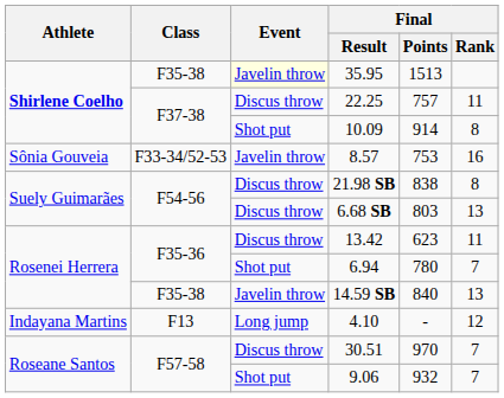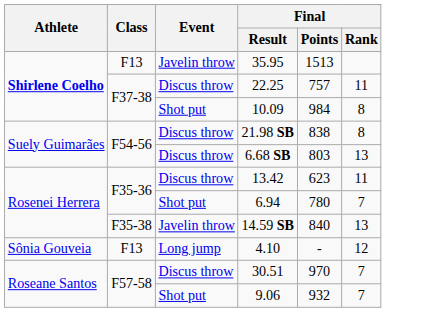 <table class=wikitable style="font-size:90%">
 <tr>
 <th rowspan="2">Athlete</th>
 <th rowspan="2">Class</th>
 <th rowspan="2">Event</th>
 <th colspan="3">Final</th>
 </tr>
 <tr>
 <th>Result</th>
 <th>Points</th>
 <th>Rank</th>
 </tr>
 <tr>
 <td rowspan="3"><strong><a href='#'>Shirlene Coelho</a></strong></td>
-<td style="text-align:center;">F35-38</td>
-<td style="background: lightyellow;"><a href='#'>Javelin throw</a></td>
+<td style="text-align:center;">F13</td>
+<td><a href='#'>Javelin throw</a></td>
 <td style="text-align:center;">35.95</td>
 <td style="text-align:center;">1513</td>
 <td style="text-align:center;"></td>
 </tr>
 <tr>
 <td rowspan="2" style="text-align:center;">F37-38</td>
 <td><a href='#'>Discus throw</a></td>
 <td style="text-align:center;">22.25</td>
 <td style="text-align:center;">757</td>
 <td style="text-align:center;">11</td>
 </tr>
 <tr>
 <td><a href='#'>Shot put</a></td>
 <td style="text-align:center;">10.09</td>
-<td style="text-align:center;">914</td>
+<td style="text-align:center;">984</td>
 <td style="text-align:center;">8</td>
-</tr>
-<tr>
-<td><a href='#'>Sônia Gouveia</a></td>
-<td style="text-align:center;">F33-34/52-53</td>
-<td><a href='#'>Javelin throw</a></td>
-<td style="text-align:center;">8.57</td>
-<td style="text-align:center;">753</td>
-<td style="text-align:center;">16</td>
 </tr>
 <tr>
 <td rowspan="2"><a href='#'>Suely Guimarães</a></td>
 <td rowspan="2" style="text-align:center;">F54-56</td>
 <td><a href='#'>Discus throw</a></td>
 <td style="text-align:center;">21.98 <strong>SB</strong></td>
 <td style="text-align:center;">838</td>
 <td style="text-align:center;">8</td>
 </tr>
 <tr>
 <td><a href='#'>Discus throw</a></td>
 <td style="text-align:center;">6.68 <strong>SB</strong></td>
 <td style="text-align:center;">803</td>
 <td style="text-align:center;">13</td>
 </tr>
 <tr>
 <td rowspan="3"><a href='#'>Rosenei Herrera</a></td>
 <td rowspan="2" style="text-align:center;">F35-36</td>
 <td><a href='#'>Discus throw</a></td>
 <td style="text-align:center;">13.42</td>
 <td style="text-align:center;">623</td>
 <td style="text-align:center;">11</td>
 </tr>
 <tr>
 <td><a href='#'>Shot put</a></td>
 <td style="text-align:center;">6.94</td>
 <td style="text-align:center;">780</td>
 <td style="text-align:center;">7</td>
 </tr>
 <tr>
 <td style="text-align:center;">F35-38</td>
 <td><a href='#'>Javelin throw</a></td>
 <td style="text-align:center;">14.59 <strong>SB</strong></td>
 <td style="text-align:center;">840</td>
 <td style="text-align:center;">13</td>
 </tr>
 <tr>
-<td><a href='#'>Indayana Martins</a></td>
+<td><a href='#'>Sônia Gouveia</a></td>
 <td style="text-align:center;">F13</td>
 <td><a href='#'>Long jump</a></td>
 <td style="text-align:center;">4.10</td>
 <td style="text-align:center;">-</td>
 <td style="text-align:center;">12</td>
 </tr>
 <tr>
 <td rowspan="2"><a href='#'>Roseane Santos</a></td>
 <td rowspan="2" style="text-align:center;">F57-58</td>
 <td><a href='#'>Discus throw</a></td>
 <td style="text-align:center;">30.51</td>
 <td style="text-align:center;">970</td>
 <td style="text-align:center;">7</td>
 </tr>
 <tr>
 <td><a href='#'>Shot put</a></td>
 <td style="text-align:center;">9.06</td>
 <td style="text-align:center;">932</td>
 <td style="text-align:center;">7</td>
 </tr>
 </table>
